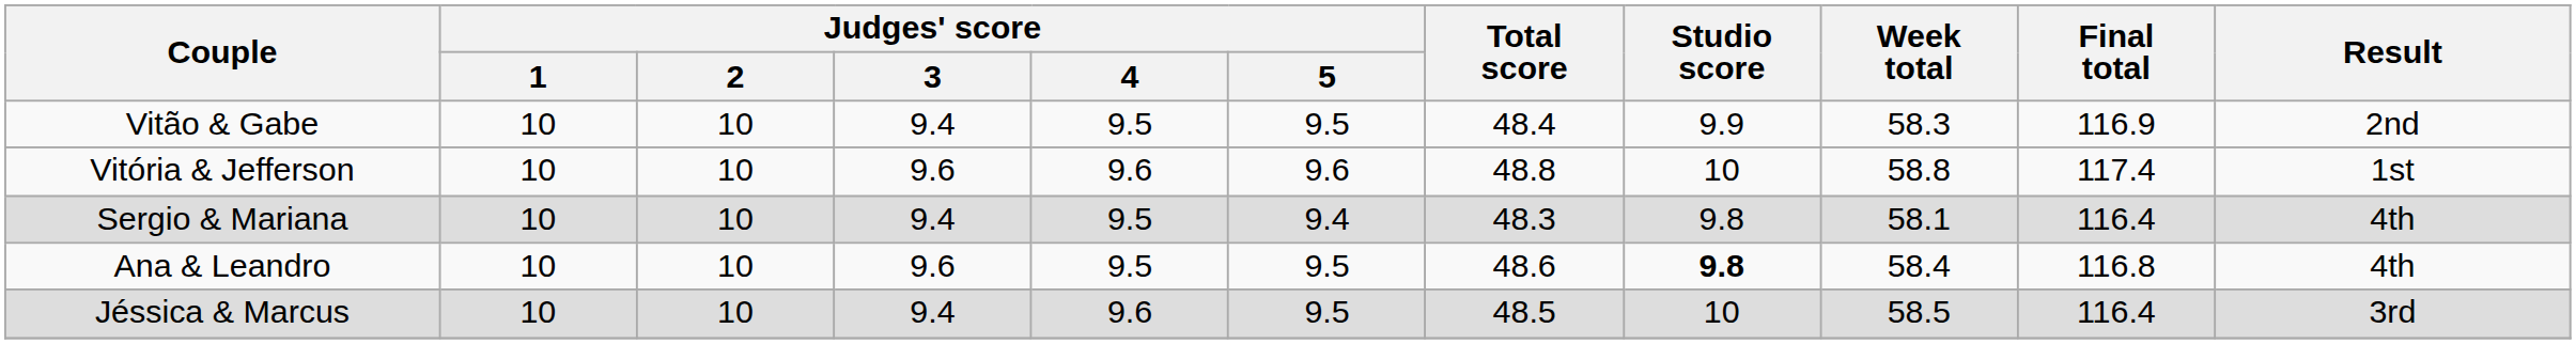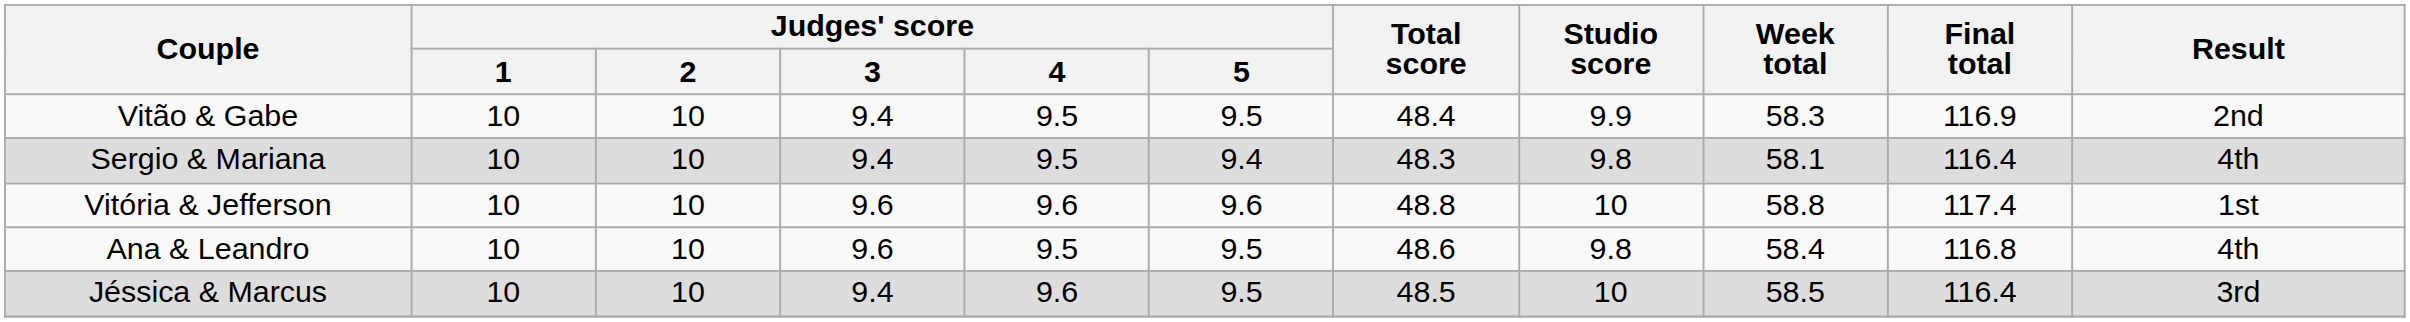 <table class="wikitable" style="font-size:100%; line-height:16px; text-align:center" width="100%">
 <tr>
 <th rowspan=2 width="11.00%">Couple</th>
 <th colspan=5 width="25.00%">Judges' score</th>
 <th rowspan=2 width="05.00%">Total<br>score</th>
 <th rowspan=2 width="05.00%">Studio<br>score</th>
 <th rowspan=2 width="05.00%">Week<br>total</th>
 <th rowspan=2 width="05.00%">Final<br>total</th>
 <th rowspan=2 width="09.00%">Result</th>
 </tr>
 <tr>
 <th width="05.0%">1</th>
 <th width="05.0%">2</th>
 <th width="05.0%">3</th>
 <th width="05.0%">4</th>
 <th width="05.0%">5</th>
 </tr>
 <tr>
 <td>Vitão & Gabe</td>
 <td>10</td>
 <td>10</td>
 <td>9.4</td>
 <td>9.5</td>
 <td>9.5</td>
 <td>48.4</td>
 <td>9.9</td>
 <td>58.3</td>
 <td>116.9</td>
 <td>2nd</td>
 </tr>
-<tr>
-<td>Vitória & Jefferson</td>
-<td>10</td>
-<td>10</td>
-<td>9.6</td>
-<td>9.6</td>
-<td>9.6</td>
-<td>48.8</td>
-<td>10</td>
-<td>58.8</td>
-<td>117.4</td>
-<td>1st</td>
-</tr>
 <tr bgcolor=DDDDDD>
 <td>Sergio & Mariana</td>
 <td>10</td>
 <td>10</td>
 <td>9.4</td>
 <td>9.5</td>
 <td>9.4</td>
 <td>48.3</td>
 <td>9.8</td>
 <td>58.1</td>
 <td>116.4</td>
 <td>4th</td>
 </tr>
 <tr>
+<td>Vitória & Jefferson</td>
+<td>10</td>
+<td>10</td>
+<td>9.6</td>
+<td>9.6</td>
+<td>9.6</td>
+<td>48.8</td>
+<td>10</td>
+<td>58.8</td>
+<td>117.4</td>
+<td>1st</td>
+</tr>
+<tr>
 <td>Ana & Leandro</td>
 <td>10</td>
 <td>10</td>
 <td>9.6</td>
 <td>9.5</td>
 <td>9.5</td>
 <td>48.6</td>
-<td><strong>9.8</strong></td>
+<td>9.8</td>
 <td>58.4</td>
 <td>116.8</td>
 <td>4th</td>
 </tr>
 <tr bgcolor=DDDDDD>
 <td>Jéssica & Marcus</td>
 <td>10</td>
 <td>10</td>
 <td>9.4</td>
 <td>9.6</td>
 <td>9.5</td>
 <td>48.5</td>
 <td>10</td>
 <td>58.5</td>
 <td>116.4</td>
 <td>3rd</td>
 </tr>
 <tr>
 </tr>
 </table>
